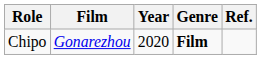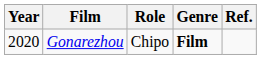 <table class="wikitable">
 <tr>
+<th>Year</th>
+<th>Film</th>
 <th>Role</th>
-<th>Film</th>
-<th>Year</th>
 <th>Genre</th>
 <th>Ref.</th>
 </tr>
 <tr>
+<td>2020</td>
+<td><em><a href='#'>Gonarezhou</a></em></td>
 <td>Chipo</td>
-<td><em><a href='#'>Gonarezhou</a></em></td>
-<td>2020</td>
 <td><strong>Film</strong></td>
 <td></td>
 </tr>
 </table>
